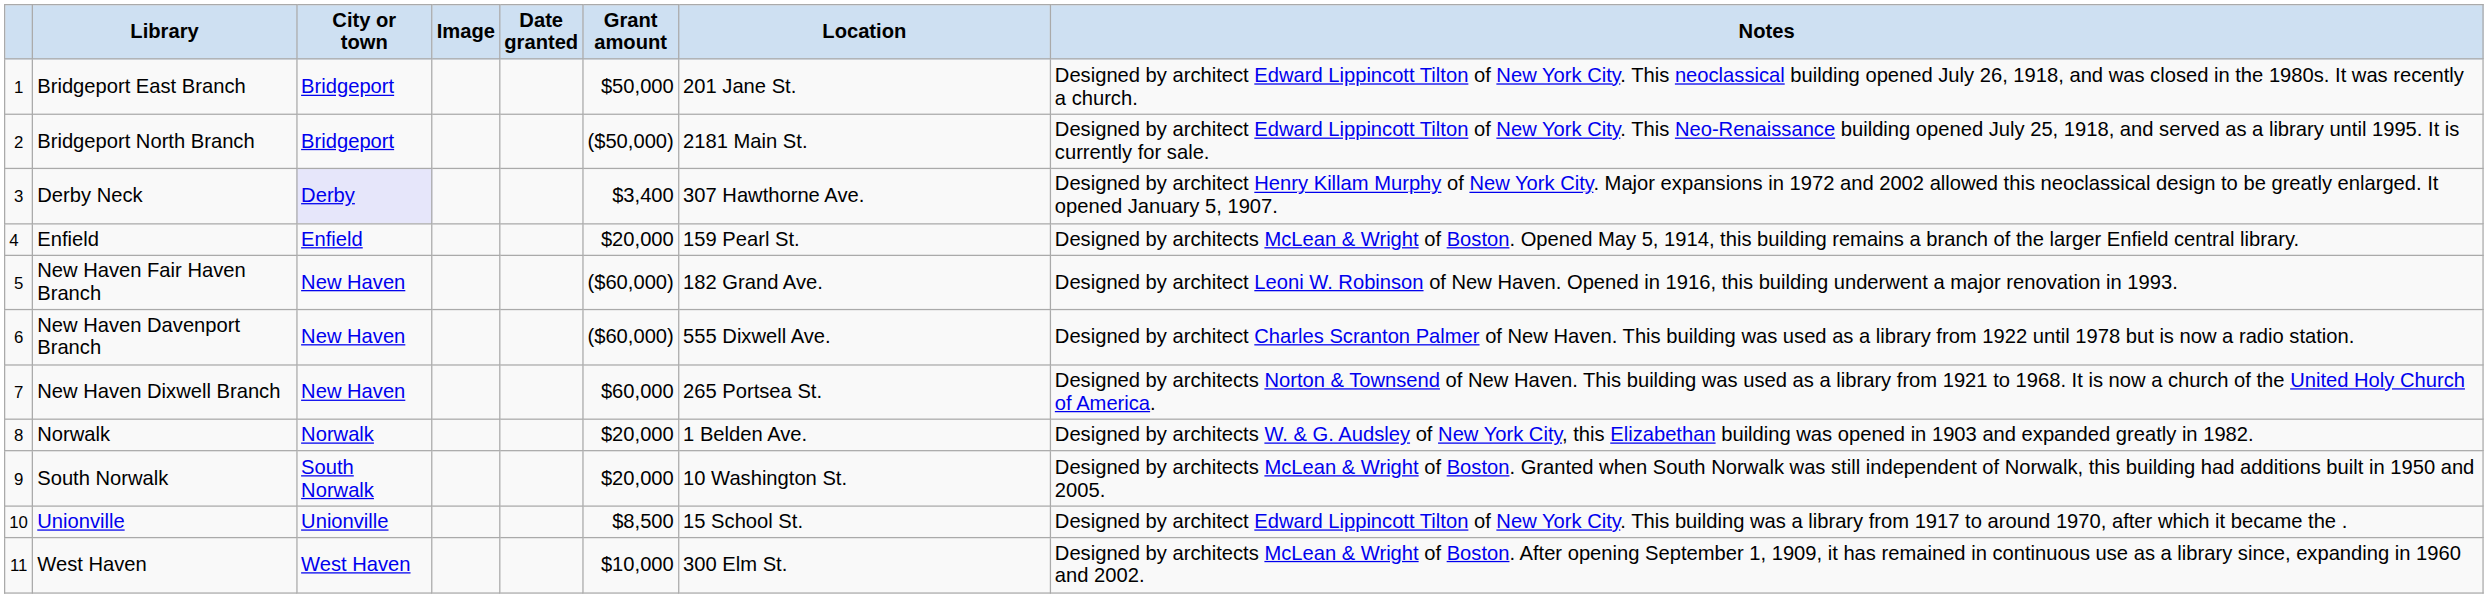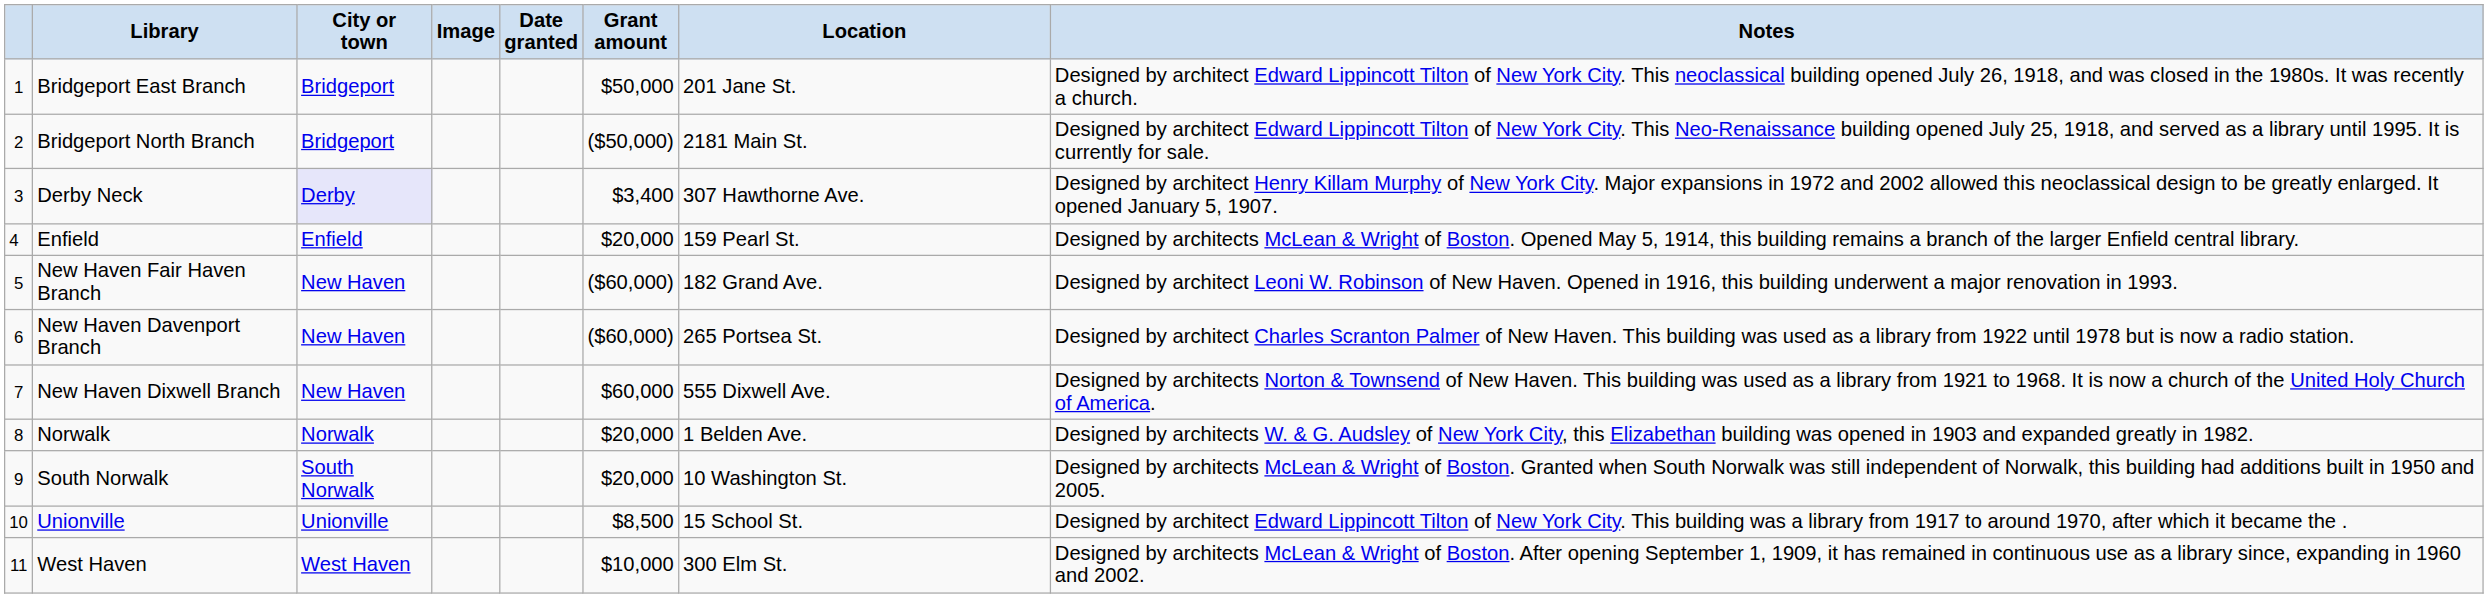 <table class="wikitable sortable" align="center">
 <tr>
 <th style=background-color:#CEE0F2;></th>
 <th style=background-color:#CEE0F2;>Library</th>
 <th style=background-color:#CEE0F2;>City or<br>town</th>
 <th style=background-color:#CEE0F2; class="unsortable">Image</th>
 <th style=background-color:#CEE0F2;>Date<br>granted</th>
 <th style=background-color:#CEE0F2;>Grant<br>amount</th>
 <th style=background-color:#CEE0F2; width=15%>Location</th>
 <th style=background-color:#CEE0F2; class="unsortable">Notes</th>
 </tr>
 <tr ->
 <td align=center><small>1</small></td>
 <td>Bridgeport East Branch</td>
 <td><a href='#'>Bridgeport</a></td>
 <td></td>
 <td></td>
 <td align=right>$50,000</td>
 <td>201 Jane St.<br><small></small></td>
 <td>Designed by architect <a href='#'>Edward Lippincott Tilton</a> of <a href='#'>New York City</a>. This <a href='#'>neoclassical</a> building opened July 26, 1918, and was closed in the 1980s. It was recently a church.</td>
 </tr>
 <tr ->
 <td align=center><small>2</small></td>
 <td>Bridgeport North Branch</td>
 <td><a href='#'>Bridgeport</a></td>
 <td></td>
 <td></td>
 <td align=right>($50,000)</td>
 <td>2181 Main St.<br><small></small></td>
 <td>Designed by architect <a href='#'>Edward Lippincott Tilton</a> of <a href='#'>New York City</a>. This <a href='#'>Neo-Renaissance</a> building opened July 25, 1918, and served as a library until 1995. It is currently for sale.</td>
 </tr>
 <tr ->
 <td align=center><small>3</small></td>
 <td>Derby Neck</td>
 <td style="background: lavender;"><a href='#'>Derby</a></td>
 <td></td>
 <td></td>
 <td align=right>$3,400</td>
 <td>307 Hawthorne Ave.<br><small></small></td>
 <td>Designed by architect <a href='#'>Henry Killam Murphy</a> of <a href='#'>New York City</a>. Major expansions in 1972 and 2002 allowed this neoclassical design to be greatly enlarged. It opened January 5, 1907.</td>
 </tr>
 <tr ->
 <td><small>4</small></td>
 <td>Enfield</td>
 <td><a href='#'>Enfield</a></td>
 <td></td>
 <td></td>
 <td align=right>$20,000</td>
 <td>159 Pearl St.<br><small></small></td>
 <td>Designed by architects <a href='#'>McLean & Wright</a> of <a href='#'>Boston</a>. Opened May 5, 1914, this building remains a branch of the larger Enfield central library.</td>
 </tr>
 <tr ->
 <td align=center><small>5</small></td>
 <td>New Haven Fair Haven Branch</td>
 <td><a href='#'>New Haven</a></td>
 <td></td>
 <td></td>
 <td align=right>($60,000)</td>
 <td>182 Grand Ave.<br><small></small></td>
 <td>Designed by architect <a href='#'>Leoni W. Robinson</a> of New Haven. Opened in 1916, this building underwent a major renovation in 1993.</td>
 </tr>
 <tr ->
 <td align=center><small>6</small></td>
 <td>New Haven Davenport Branch</td>
 <td><a href='#'>New Haven</a></td>
 <td></td>
 <td></td>
 <td align=right>($60,000)</td>
-<td>555 Dixwell Ave.<br><small></small></td>
+<td>265 Portsea St.<br><small></small></td>
 <td>Designed by architect <a href='#'>Charles Scranton Palmer</a> of New Haven. This building was used as a library from 1922 until 1978 but is now a radio station.</td>
 </tr>
 <tr ->
 <td align=center><small>7</small></td>
 <td>New Haven Dixwell Branch</td>
 <td><a href='#'>New Haven</a></td>
 <td></td>
 <td></td>
 <td align=right>$60,000</td>
-<td>265 Portsea St.<br><small></small></td>
+<td>555 Dixwell Ave.<br><small></small></td>
 <td>Designed by architects <a href='#'>Norton & Townsend</a> of New Haven. This building was used as a library from 1921 to 1968. It is now a church of the <a href='#'>United Holy Church of America</a>.</td>
 </tr>
 <tr ->
 <td align=center><small>8</small></td>
 <td>Norwalk</td>
 <td><a href='#'>Norwalk</a></td>
 <td></td>
 <td></td>
 <td align=right>$20,000</td>
 <td>1 Belden Ave.<br><small></small></td>
 <td>Designed by architects <a href='#'>W. & G. Audsley</a> of <a href='#'>New York City</a>, this <a href='#'>Elizabethan</a> building was opened in 1903 and expanded greatly in 1982.</td>
 </tr>
 <tr ->
 <td align=center><small>9</small></td>
 <td>South Norwalk</td>
 <td><a href='#'>South Norwalk</a></td>
 <td></td>
 <td></td>
 <td align=right>$20,000</td>
 <td>10 Washington St.<br><small></small></td>
 <td>Designed by architects <a href='#'>McLean & Wright</a> of <a href='#'>Boston</a>. Granted when South Norwalk was still independent of Norwalk, this building had additions built in 1950 and 2005.</td>
 </tr>
 <tr ->
 <td><small>10</small></td>
 <td><a href='#'>Unionville</a></td>
 <td><a href='#'>Unionville</a></td>
 <td></td>
 <td></td>
 <td align=right>$8,500</td>
 <td>15 School St.<br><small></small></td>
 <td>Designed by architect <a href='#'>Edward Lippincott Tilton</a> of <a href='#'>New York City</a>. This building was a library from 1917 to around 1970, after which it became the .</td>
 </tr>
 <tr ->
 <td align=center><small>11</small></td>
 <td>West Haven</td>
 <td><a href='#'>West Haven</a></td>
 <td></td>
 <td></td>
 <td align=right>$10,000</td>
 <td>300 Elm St.<br><small></small></td>
 <td>Designed by architects <a href='#'>McLean & Wright</a> of <a href='#'>Boston</a>. After opening September 1, 1909, it has remained in continuous use as a library since, expanding in 1960 and 2002.</td>
 </tr>
 </table>
